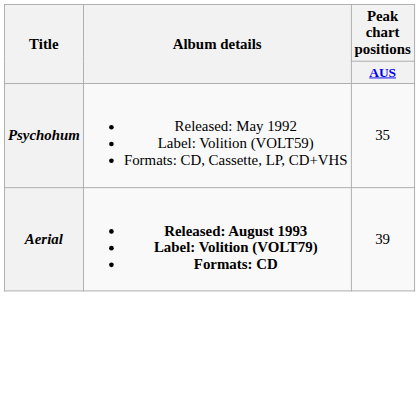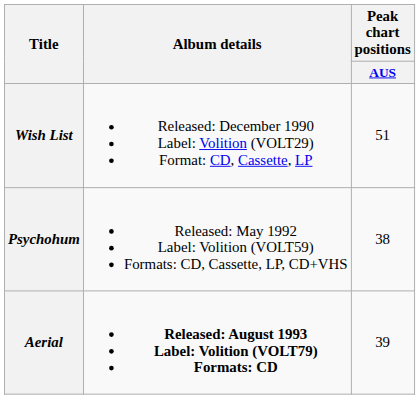 <table class="wikitable plainrowheaders" style="text-align:center;">
 <tr>
 <th scope="col" rowspan="2">Title</th>
 <th scope="col" rowspan="2">Album details</th>
 <th scope="col" colspan="1">Peak chart positions</th>
 </tr>
 <tr>
 <th scope="col" style="width:3em;font-size:90%;"><a href='#'>AUS</a><br></th>
 </tr>
 <tr>
+<th scope="row"><em>Wish List</em></th>
+<td><br><ul><li>Released: December 1990</li><li>Label: <a href='#'>Volition</a> (VOLT29)</li><li>Format: <a href='#'>CD</a>, <a href='#'>Cassette</a>, <a href='#'>LP</a></li></ul></td>
+<td>51</td>
+</tr>
+<tr>
 <th scope="row"><em>Psychohum</em></th>
 <td><br><ul><li>Released: May 1992</li><li>Label: Volition (VOLT59)</li><li>Formats: CD, Cassette, LP, CD+VHS</li></ul></td>
-<td>35</td>
+<td>38</td>
 </tr>
 <tr>
 <th scope="row"><em>Aerial</em></th>
 <td><strong><br><ul><li>Released: August 1993</li><li>Label: Volition (VOLT79)</li><li>Formats: CD</li></ul></strong></td>
 <td>39</td>
 </tr>
 </table>
